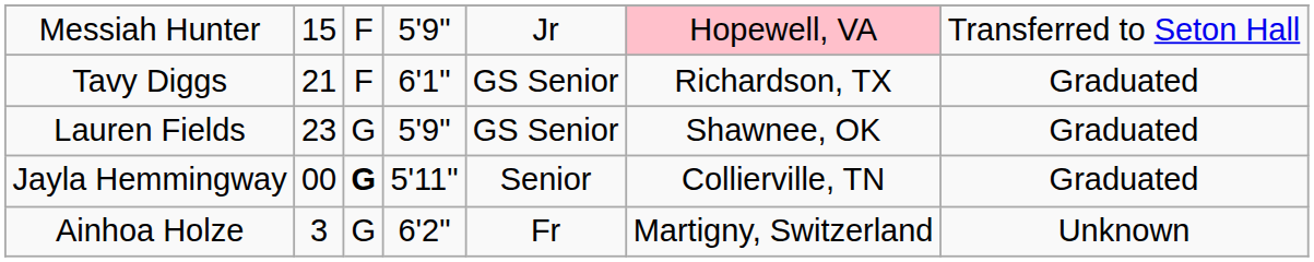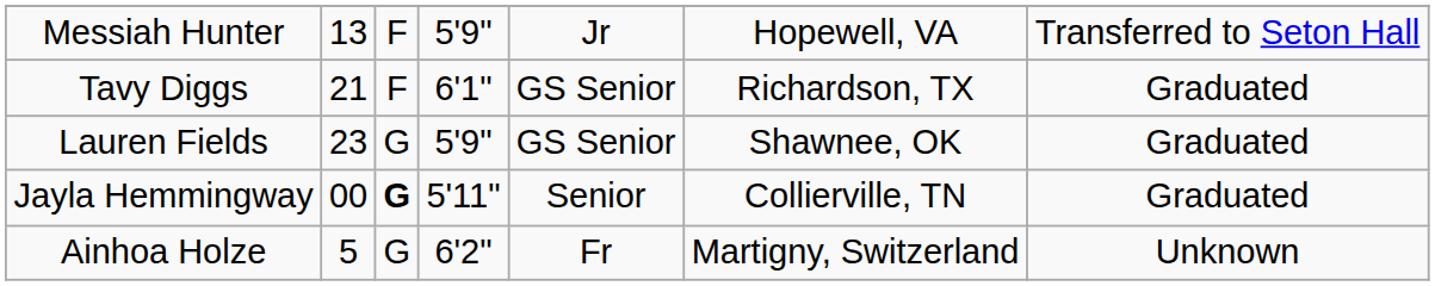 <table class="wikitable sortable" style="text-align: center">
 <tr align=center>
 </tr>
 <tr>
 <td>Messiah Hunter</td>
-<td>15</td>
+<td>13</td>
 <td>F</td>
 <td>5'9"</td>
 <td> Jr</td>
-<td style="background: pink;">Hopewell, VA</td>
+<td>Hopewell, VA</td>
 <td>Transferred to <a href='#'>Seton Hall</a></td>
 </tr>
 <tr>
 <td>Tavy Diggs</td>
 <td>21</td>
 <td>F</td>
 <td>6'1"</td>
 <td>GS Senior</td>
 <td>Richardson, TX</td>
 <td>Graduated</td>
 </tr>
 <tr>
 <td>Lauren Fields</td>
 <td>23</td>
 <td>G</td>
 <td>5'9"</td>
 <td>GS Senior</td>
 <td>Shawnee, OK</td>
 <td>Graduated</td>
 </tr>
 <tr>
 <td>Jayla Hemmingway</td>
 <td>00</td>
 <td><strong>G</strong></td>
 <td>5'11"</td>
 <td>Senior</td>
 <td>Collierville, TN</td>
 <td>Graduated</td>
 </tr>
 <tr>
 <td>Ainhoa Holze</td>
-<td>3</td>
+<td>5</td>
 <td>G</td>
 <td>6'2"</td>
 <td> Fr</td>
 <td>Martigny, Switzerland</td>
 <td>Unknown</td>
 </tr>
 </table>
